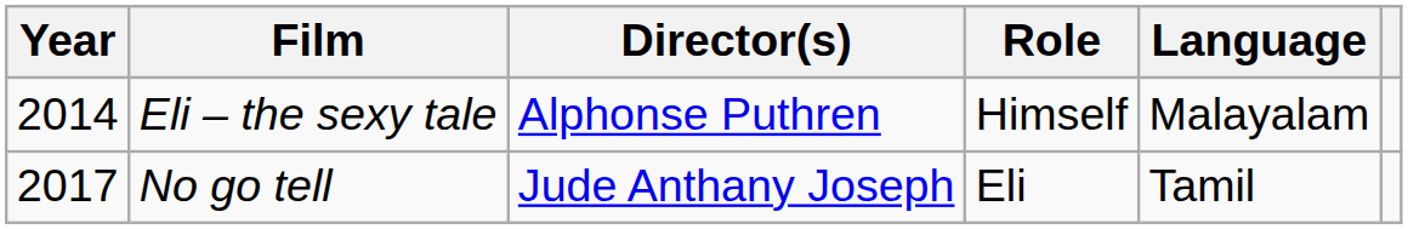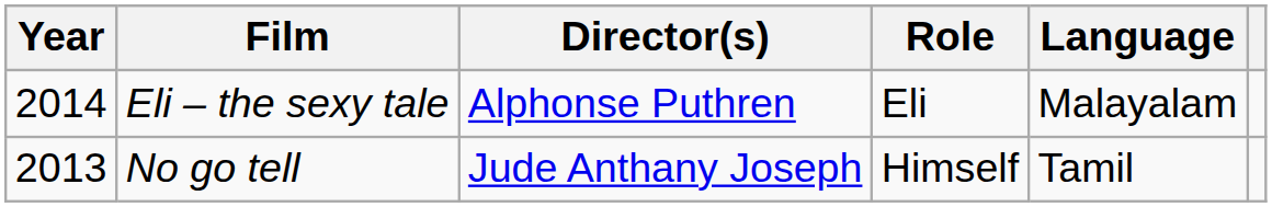 <table class="wikitable sortable plainrowheaders">
 <tr style="background:#ccc; text-align:center;">
 <th scope="col">Year</th>
 <th scope="col">Film</th>
 <th scope="col">Director(s)</th>
 <th scope="col">Role</th>
 <th scope="col">Language</th>
 <th scope="col" class="unsortable"></th>
 </tr>
 <tr>
 <td>2014</td>
 <td><em>Eli – the sexy tale</em></td>
 <td><a href='#'>Alphonse Puthren</a></td>
-<td>Himself</td>
+<td>Eli</td>
 <td>Malayalam</td>
 <td></td>
 </tr>
 <tr>
-<td>2017</td>
+<td>2013</td>
 <td><em>No go tell</em></td>
 <td><a href='#'>Jude Anthany Joseph</a></td>
-<td>Eli</td>
+<td>Himself</td>
 <td>Tamil</td>
 <td></td>
 </tr>
 </table>
